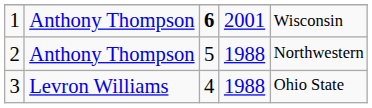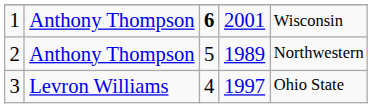 <table class="wikitable">
 <tr>
 </tr>
 <tr>
 <td>1</td>
 <td><a href='#'>Anthony Thompson</a></td>
 <td><strong>6</strong></td>
 <td><a href='#'>2001</a></td>
 <td style="font-size:80%;">Wisconsin</td>
 </tr>
 <tr>
 <td>2</td>
 <td><a href='#'>Anthony Thompson</a></td>
 <td>5</td>
-<td><a href='#'>1988</a></td>
+<td><a href='#'>1989</a></td>
 <td style="font-size:80%;">Northwestern</td>
 </tr>
 <tr>
 <td>3</td>
 <td><a href='#'>Levron Williams</a></td>
 <td>4</td>
-<td><a href='#'>1988</a></td>
+<td><a href='#'>1997</a></td>
 <td style="font-size:80%;">Ohio State</td>
 </tr>
 </table>
